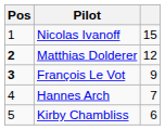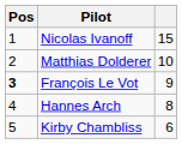 <table class="wikitable" style="font-size: 95%;">
 <tr>
 <th>Pos</th>
 <th>Pilot</th>
 <th></th>
 </tr>
 <tr>
 <td>1</td>
 <td> <a href='#'>Nicolas Ivanoff</a></td>
 <td align="right">15</td>
 </tr>
 <tr>
-<td><strong>2</strong></td>
+<td>2</td>
 <td> <a href='#'>Matthias Dolderer</a></td>
-<td align="right">12</td>
+<td align="right">10</td>
 </tr>
 <tr>
 <td><strong>3</strong></td>
 <td> <a href='#'>François Le Vot</a></td>
 <td align="right">9</td>
 </tr>
 <tr>
 <td>4</td>
 <td> <a href='#'>Hannes Arch</a></td>
-<td align="right">7</td>
+<td align="right">8</td>
 </tr>
 <tr>
 <td>5</td>
 <td> <a href='#'>Kirby Chambliss</a></td>
 <td align="right">6</td>
 </tr>
 </table>
